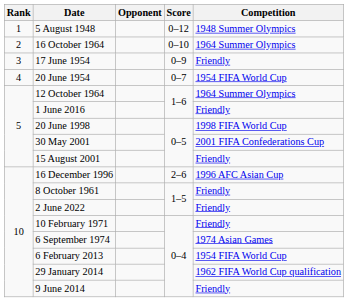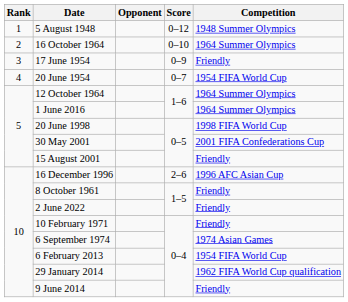 <table class="wikitable sortable">
 <tr>
 <th>Rank</th>
 <th>Date</th>
 <th>Opponent</th>
 <th>Score</th>
 <th>Competition</th>
 </tr>
 <tr>
 <td align=center>1</td>
 <td>5 August 1948</td>
 <td></td>
 <td align=center>0–12</td>
 <td><a href='#'>1948 Summer Olympics</a></td>
 </tr>
 <tr>
 <td align=center>2</td>
 <td>16 October 1964</td>
 <td></td>
 <td align=center>0–10</td>
 <td><a href='#'>1964 Summer Olympics</a></td>
 </tr>
 <tr>
 <td align=center>3</td>
 <td>17 June 1954</td>
 <td></td>
 <td align=center>0–9</td>
 <td><a href='#'>Friendly</a></td>
 </tr>
 <tr>
 <td align=center>4</td>
 <td>20 June 1954</td>
 <td></td>
 <td align=center>0–7</td>
 <td><a href='#'>1954 FIFA World Cup</a></td>
 </tr>
 <tr>
 <td rowspan="5" align=center>5</td>
 <td>12 October 1964</td>
 <td></td>
 <td rowspan="2" align=center>1–6</td>
 <td><a href='#'>1964 Summer Olympics</a></td>
 </tr>
 <tr>
 <td>1 June 2016</td>
 <td></td>
-<td><a href='#'>Friendly</a></td>
+<td><a href='#'>1964 Summer Olympics</a></td>
 </tr>
 <tr>
 <td>20 June 1998</td>
 <td></td>
 <td rowspan="3" align=center>0–5</td>
 <td><a href='#'>1998 FIFA World Cup</a></td>
 </tr>
 <tr>
 <td>30 May 2001</td>
 <td></td>
 <td><a href='#'>2001 FIFA Confederations Cup</a></td>
 </tr>
 <tr>
 <td>15 August 2001</td>
 <td></td>
 <td><a href='#'>Friendly</a></td>
 </tr>
 <tr>
 <td rowspan="8" align=center>10</td>
 <td>16 December 1996</td>
 <td></td>
 <td align=center>2–6</td>
 <td><a href='#'>1996 AFC Asian Cup</a></td>
 </tr>
 <tr>
 <td>8 October 1961</td>
 <td></td>
 <td rowspan="2" align=center>1–5</td>
 <td><a href='#'>Friendly</a></td>
 </tr>
 <tr>
 <td>2 June 2022</td>
 <td></td>
 <td><a href='#'>Friendly</a></td>
 </tr>
 <tr>
 <td>10 February 1971</td>
 <td></td>
 <td rowspan="5" align=center>0–4</td>
 <td><a href='#'>Friendly</a></td>
 </tr>
 <tr>
 <td>6 September 1974</td>
 <td></td>
 <td><a href='#'>1974 Asian Games</a></td>
 </tr>
 <tr>
 <td>6 February 2013</td>
 <td></td>
 <td><a href='#'>1954 FIFA World Cup</a></td>
 </tr>
 <tr>
 <td>29 January 2014</td>
 <td></td>
 <td><a href='#'>1962 FIFA World Cup qualification</a></td>
 </tr>
 <tr>
 <td>9 June 2014</td>
 <td></td>
 <td><a href='#'>Friendly</a></td>
 </tr>
 </table>
